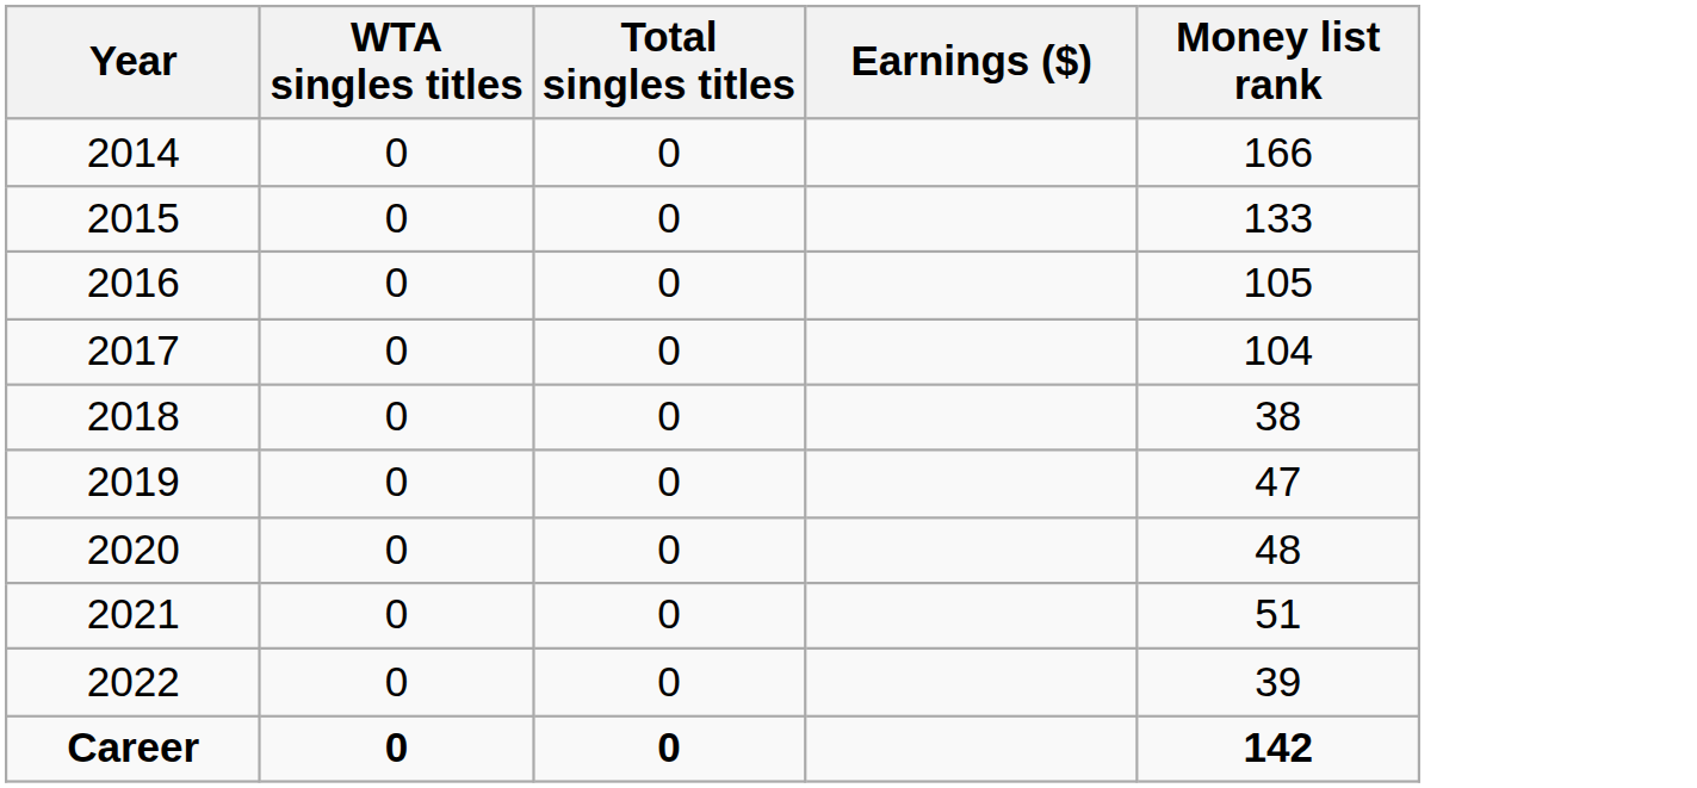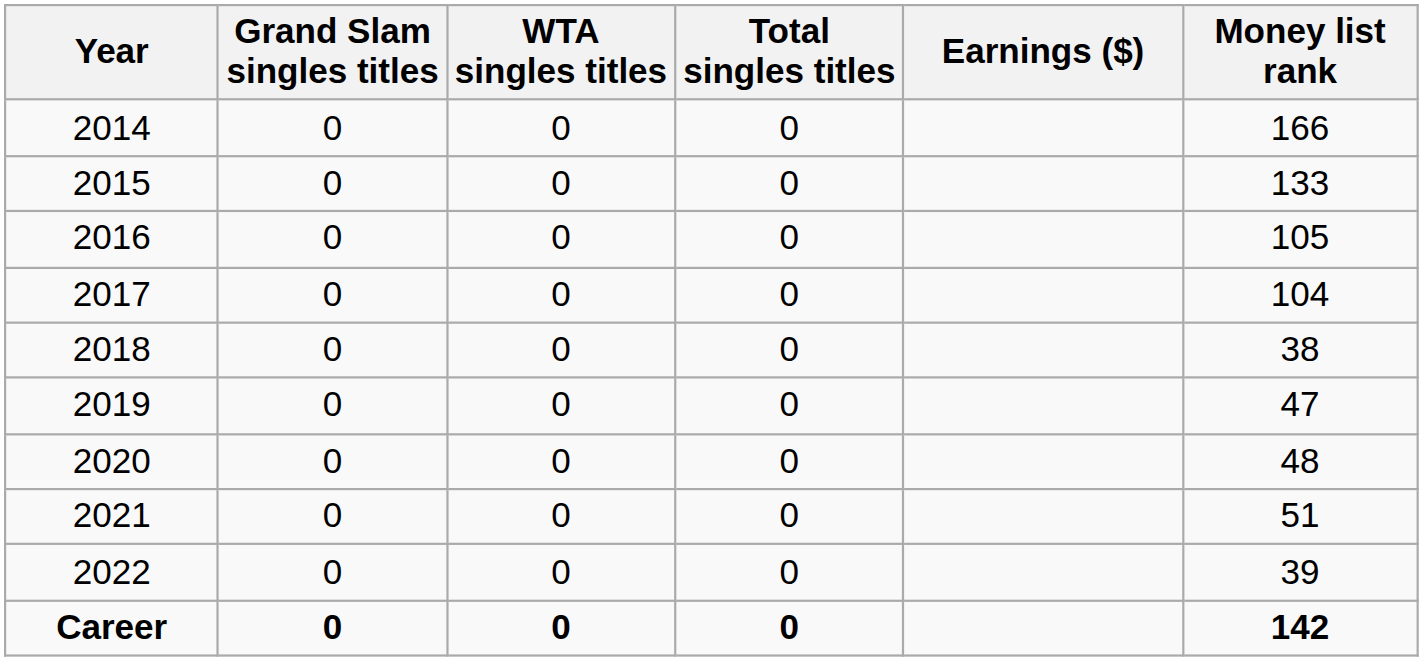 <table class="wikitable" style=text-align:center;">
 <tr>
 <th width="90">Year</th>
+<th>Grand Slam<br>singles titles</th>
 <th>WTA <br>singles titles</th>
 <th>Total<br>singles titles</th>
 <th width="120">Earnings ($)</th>
 <th width="100">Money list rank</th>
 </tr>
 <tr>
 <td>2014</td>
 <td>0</td>
 <td>0</td>
+<td>0</td>
 <td align="right"></td>
 <td>166</td>
 </tr>
 <tr>
 <td>2015</td>
+<td>0</td>
 <td>0</td>
 <td>0</td>
 <td align="right"></td>
 <td>133</td>
 </tr>
 <tr>
 <td>2016</td>
 <td>0</td>
 <td>0</td>
+<td>0</td>
 <td align="right"></td>
 <td>105</td>
 </tr>
 <tr>
 <td>2017</td>
+<td>0</td>
 <td>0</td>
 <td>0</td>
 <td align="right"></td>
 <td>104</td>
 </tr>
 <tr>
 <td>2018</td>
 <td>0</td>
 <td>0</td>
+<td>0</td>
 <td align="right"></td>
 <td>38</td>
 </tr>
 <tr>
 <td>2019</td>
+<td>0</td>
 <td>0</td>
 <td>0</td>
 <td align="right"></td>
 <td>47</td>
 </tr>
 <tr>
 <td>2020</td>
 <td>0</td>
 <td>0</td>
+<td>0</td>
 <td align="right"></td>
 <td>48</td>
 </tr>
 <tr>
 <td>2021</td>
+<td>0</td>
 <td>0</td>
 <td>0</td>
 <td align="right"></td>
 <td>51</td>
 </tr>
 <tr>
 <td>2022</td>
 <td>0</td>
 <td>0</td>
+<td>0</td>
 <td align=right></td>
 <td>39</td>
 </tr>
 <tr style="font-weight:bold;">
 <td>Career</td>
 <td>0</td>
 <td>0</td>
+<td>0</td>
 <td align="right"></td>
 <td>142</td>
 </tr>
 </table>
